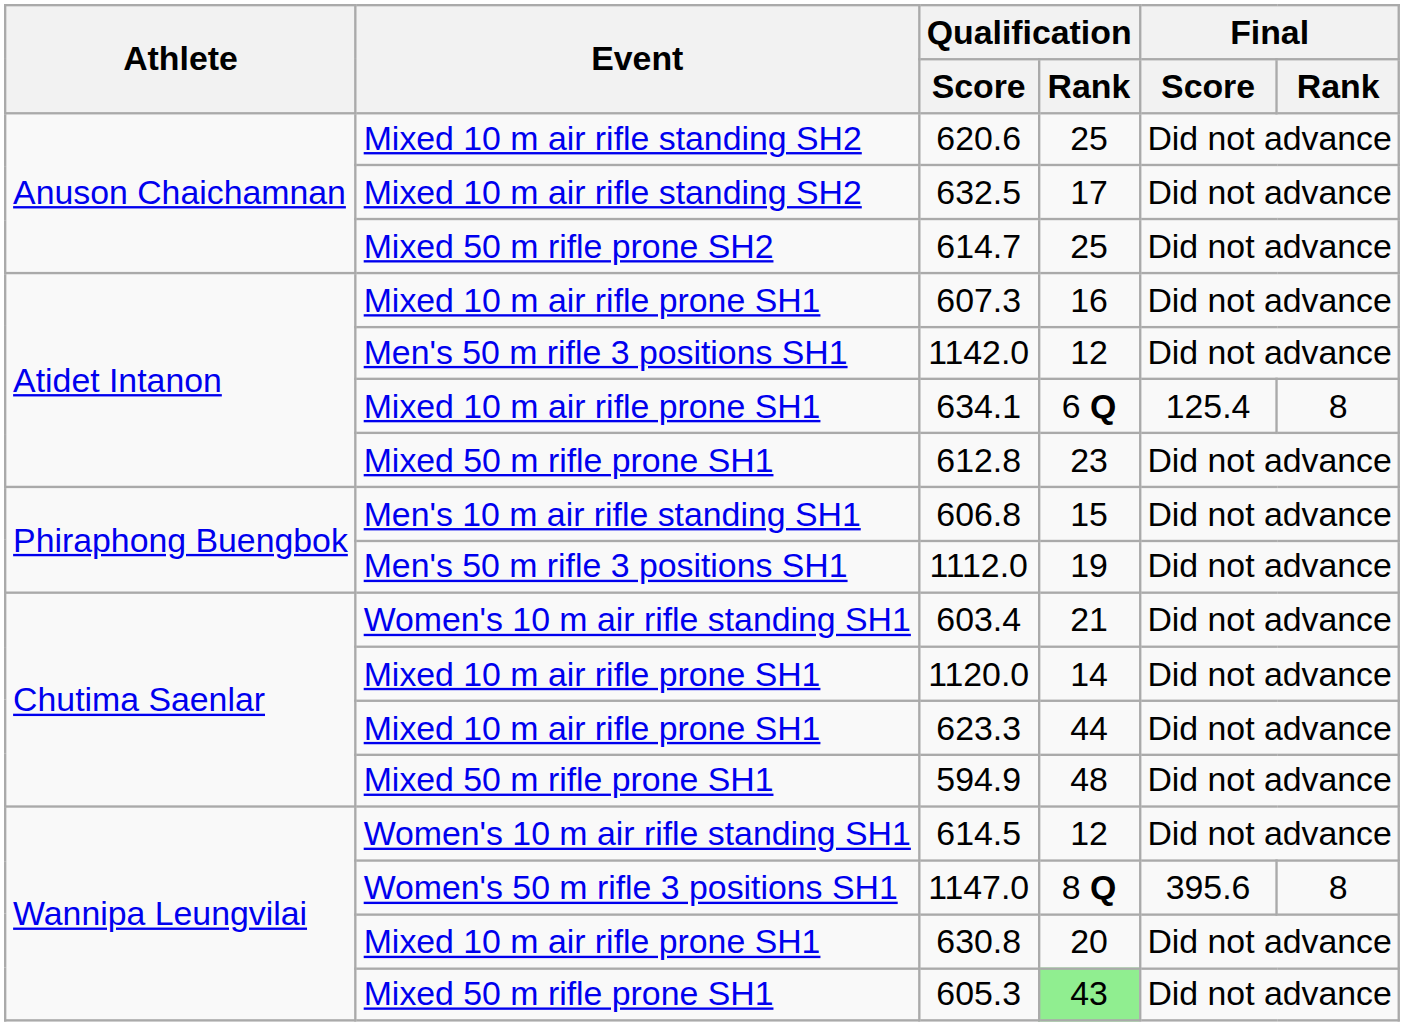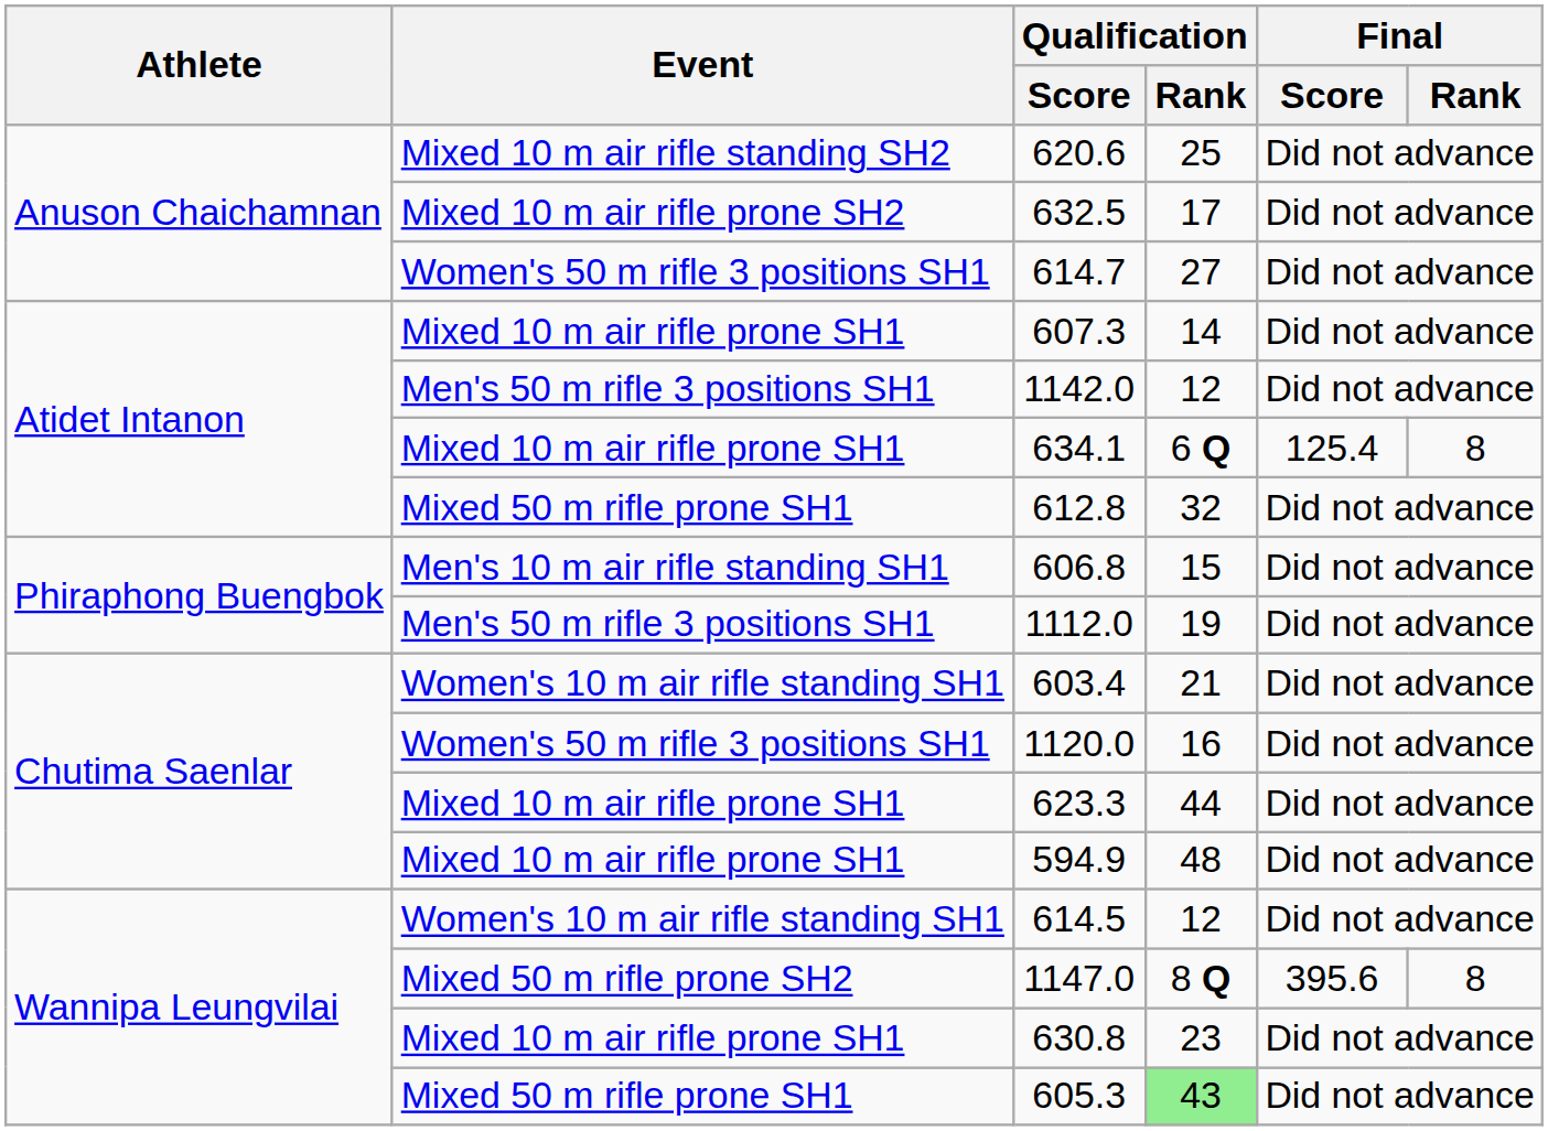 <table class=wikitable style="font-size:90%">
 <tr>
 <th rowspan="2">Athlete</th>
 <th rowspan="2">Event</th>
 <th colspan="2">Qualification</th>
 <th colspan="2">Final</th>
 </tr>
 <tr>
 <th>Score</th>
 <th>Rank</th>
 <th>Score</th>
 <th>Rank</th>
 </tr>
 <tr align=center>
 <td align=left rowspan="3"><a href='#'>Anuson Chaichamnan</a></td>
 <td align=left><a href='#'>Mixed 10 m air rifle standing SH2</a></td>
 <td>620.6</td>
 <td>25</td>
 <td colspan=2>Did not advance</td>
 </tr>
 <tr align=center>
-<td align=left><a href='#'>Mixed 10 m air rifle standing SH2</a></td>
+<td align=left><a href='#'>Mixed 10 m air rifle prone SH2</a></td>
 <td>632.5</td>
 <td>17</td>
 <td colspan=2>Did not advance</td>
 </tr>
 <tr align=center>
-<td align=left><a href='#'>Mixed 50 m rifle prone SH2</a></td>
+<td align=left><a href='#'>Women's 50 m rifle 3 positions SH1</a></td>
 <td>614.7</td>
-<td>25</td>
+<td>27</td>
 <td colspan=2>Did not advance</td>
 </tr>
 <tr align=center>
 <td align=left rowspan="4"><a href='#'>Atidet Intanon</a></td>
 <td align=left><a href='#'>Mixed 10 m air rifle prone SH1</a></td>
 <td>607.3</td>
-<td>16</td>
+<td>14</td>
 <td colspan=2>Did not advance</td>
 </tr>
 <tr align=center>
 <td align=left><a href='#'>Men's 50 m rifle 3 positions SH1</a></td>
 <td>1142.0</td>
 <td>12</td>
 <td colspan=2>Did not advance</td>
 </tr>
 <tr align=center>
 <td align=left><a href='#'>Mixed 10 m air rifle prone SH1</a></td>
 <td>634.1</td>
 <td>6 <strong>Q</strong></td>
 <td>125.4</td>
 <td>8</td>
 </tr>
 <tr align=center>
 <td align=left><a href='#'>Mixed 50 m rifle prone SH1</a></td>
 <td>612.8</td>
-<td>23</td>
+<td>32</td>
 <td colspan=2>Did not advance</td>
 </tr>
 <tr align=center>
 <td align=left rowspan="2"><a href='#'>Phiraphong Buengbok</a></td>
 <td align=left><a href='#'>Men's 10 m air rifle standing SH1</a></td>
 <td>606.8</td>
 <td>15</td>
 <td colspan=2>Did not advance</td>
 </tr>
 <tr align=center>
 <td align=left><a href='#'>Men's 50 m rifle 3 positions SH1</a></td>
 <td>1112.0</td>
 <td>19</td>
 <td colspan=2>Did not advance</td>
 </tr>
 <tr align=center>
 <td align=left rowspan="4"><a href='#'>Chutima Saenlar</a></td>
 <td align=left><a href='#'>Women's 10 m air rifle standing SH1</a></td>
 <td>603.4</td>
 <td>21</td>
 <td colspan=2>Did not advance</td>
 </tr>
 <tr align=center>
-<td align=left><a href='#'>Mixed 10 m air rifle prone SH1</a></td>
+<td align=left><a href='#'>Women's 50 m rifle 3 positions SH1</a></td>
 <td>1120.0</td>
-<td>14</td>
+<td>16</td>
 <td colspan=2>Did not advance</td>
 </tr>
 <tr align=center>
 <td align=left><a href='#'>Mixed 10 m air rifle prone SH1</a></td>
 <td>623.3</td>
 <td>44</td>
 <td colspan=2>Did not advance</td>
 </tr>
 <tr align=center>
-<td align=left><a href='#'>Mixed 50 m rifle prone SH1</a></td>
+<td align=left><a href='#'>Mixed 10 m air rifle prone SH1</a></td>
 <td>594.9</td>
 <td>48</td>
 <td colspan=2>Did not advance</td>
 </tr>
 <tr align=center>
 <td align=left rowspan="4"><a href='#'>Wannipa Leungvilai</a></td>
 <td align=left><a href='#'>Women's 10 m air rifle standing SH1</a></td>
 <td>614.5</td>
 <td>12</td>
 <td colspan=2>Did not advance</td>
 </tr>
 <tr align=center>
-<td align=left><a href='#'>Women's 50 m rifle 3 positions SH1</a></td>
+<td align=left><a href='#'>Mixed 50 m rifle prone SH2</a></td>
 <td>1147.0</td>
 <td>8 <strong>Q</strong></td>
 <td>395.6</td>
 <td>8</td>
 </tr>
 <tr align=center>
 <td align=left><a href='#'>Mixed 10 m air rifle prone SH1</a></td>
 <td>630.8</td>
-<td>20</td>
+<td>23</td>
 <td colspan=2>Did not advance</td>
 </tr>
 <tr align=center>
 <td align=left><a href='#'>Mixed 50 m rifle prone SH1</a></td>
 <td>605.3</td>
 <td style="background: lightgreen;">43</td>
 <td colspan=2>Did not advance</td>
 </tr>
 </table>
